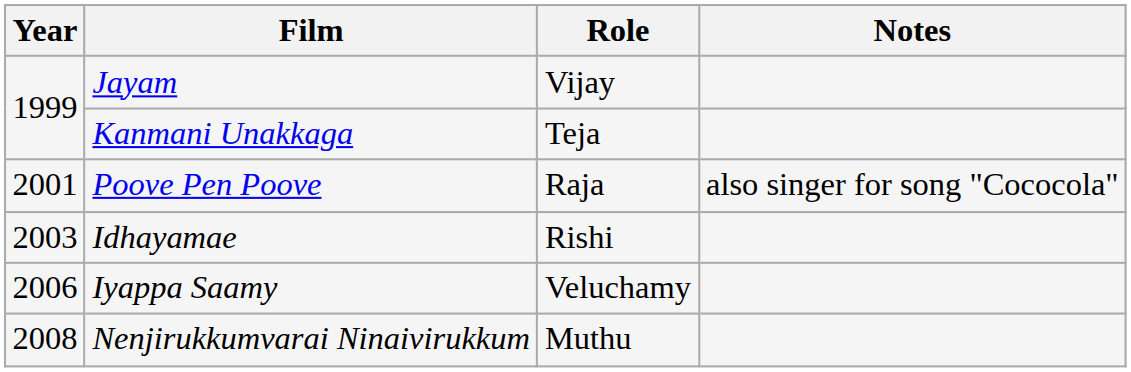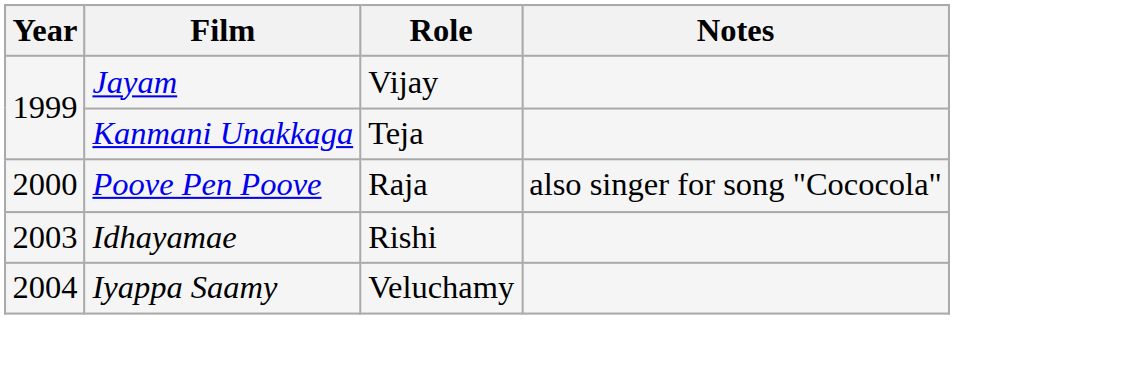 <table class="wikitable sortable" style="background:#f5f5f5;">
 <tr style="background:#B0C4DE;">
 <th>Year</th>
 <th>Film</th>
 <th>Role</th>
 <th class=unsortable>Notes</th>
 </tr>
 <tr>
 <td rowspan="2">1999</td>
 <td><em><a href='#'>Jayam</a></em></td>
 <td>Vijay</td>
 <td></td>
 </tr>
 <tr>
 <td><em><a href='#'>Kanmani Unakkaga</a></em></td>
 <td>Teja</td>
 <td></td>
 </tr>
 <tr>
-<td>2001</td>
+<td>2000</td>
 <td><em><a href='#'>Poove Pen Poove</a></em></td>
 <td>Raja</td>
 <td>also singer for song "Cococola"</td>
 </tr>
 <tr>
 <td>2003</td>
 <td><em>Idhayamae</em></td>
 <td>Rishi</td>
 <td></td>
 </tr>
 <tr>
-<td>2006</td>
+<td>2004</td>
 <td><em>Iyappa Saamy</em></td>
 <td>Veluchamy</td>
 <td></td>
 </tr>
-<tr>
-<td>2008</td>
-<td><em>Nenjirukkumvarai Ninaivirukkum</em></td>
-<td>Muthu</td>
-<td></td>
-</tr>
 </table>
